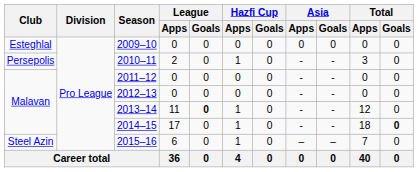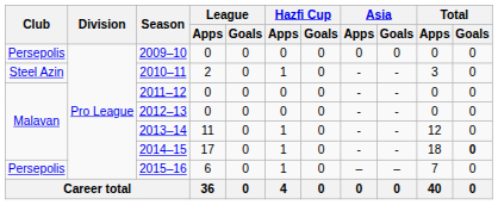 <table class="wikitable" style="text-align: center;">
 <tr>
 <th rowspan="2">Club</th>
 <th rowspan="2">Division</th>
 <th rowspan="2">Season</th>
 <th colspan="2">League</th>
 <th colspan="2"><a href='#'>Hazfi Cup</a></th>
 <th colspan="2"><a href='#'>Asia</a></th>
 <th colspan="2">Total</th>
 </tr>
 <tr>
 <th>Apps</th>
 <th>Goals</th>
 <th>Apps</th>
 <th>Goals</th>
 <th>Apps</th>
 <th>Goals</th>
 <th>Apps</th>
 <th>Goals</th>
 </tr>
 <tr>
-<td><a href='#'>Esteghlal</a></td>
+<td><a href='#'>Persepolis</a></td>
 <td rowspan="7"><a href='#'>Pro League</a></td>
 <td><a href='#'>2009–10</a></td>
 <td>0</td>
 <td>0</td>
 <td>0</td>
 <td>0</td>
 <td>0</td>
 <td>0</td>
 <td>0</td>
 <td>0</td>
 </tr>
 <tr>
-<td><a href='#'>Persepolis</a></td>
+<td><a href='#'>Steel Azin</a></td>
 <td><a href='#'>2010–11</a></td>
 <td>2</td>
 <td>0</td>
 <td>1</td>
 <td>0</td>
 <td>-</td>
 <td>-</td>
 <td>3</td>
 <td>0</td>
 </tr>
 <tr>
 <td rowspan="4"><a href='#'>Malavan</a></td>
 <td><a href='#'>2011–12</a></td>
 <td>0</td>
 <td>0</td>
 <td>0</td>
 <td>0</td>
 <td>-</td>
 <td>-</td>
 <td>0</td>
 <td>0</td>
 </tr>
 <tr>
 <td><a href='#'>2012–13</a></td>
 <td>0</td>
 <td>0</td>
 <td>0</td>
 <td>0</td>
 <td>-</td>
 <td>-</td>
 <td>0</td>
 <td>0</td>
 </tr>
 <tr>
 <td><a href='#'>2013–14</a></td>
 <td>11</td>
-<td><strong>0</strong></td>
+<td>0</td>
 <td>1</td>
 <td>0</td>
 <td>-</td>
 <td>-</td>
 <td>12</td>
 <td>0</td>
 </tr>
 <tr>
 <td><a href='#'>2014–15</a></td>
 <td>17</td>
 <td>0</td>
 <td>1</td>
 <td>0</td>
 <td>-</td>
 <td>-</td>
 <td>18</td>
 <td><strong>0</strong></td>
 </tr>
 <tr>
-<td><a href='#'>Steel Azin</a></td>
+<td><a href='#'>Persepolis</a></td>
 <td><a href='#'>2015–16</a></td>
 <td>6</td>
 <td>0</td>
 <td>1</td>
 <td>0</td>
 <td>–</td>
 <td>–</td>
 <td>7</td>
 <td>0</td>
 </tr>
 <tr>
 <th colspan=3>Career total</th>
 <th>36</th>
 <th>0</th>
 <th>4</th>
 <th>0</th>
 <th>0</th>
 <th>0</th>
 <th>40</th>
 <th>0</th>
 </tr>
 </table>
